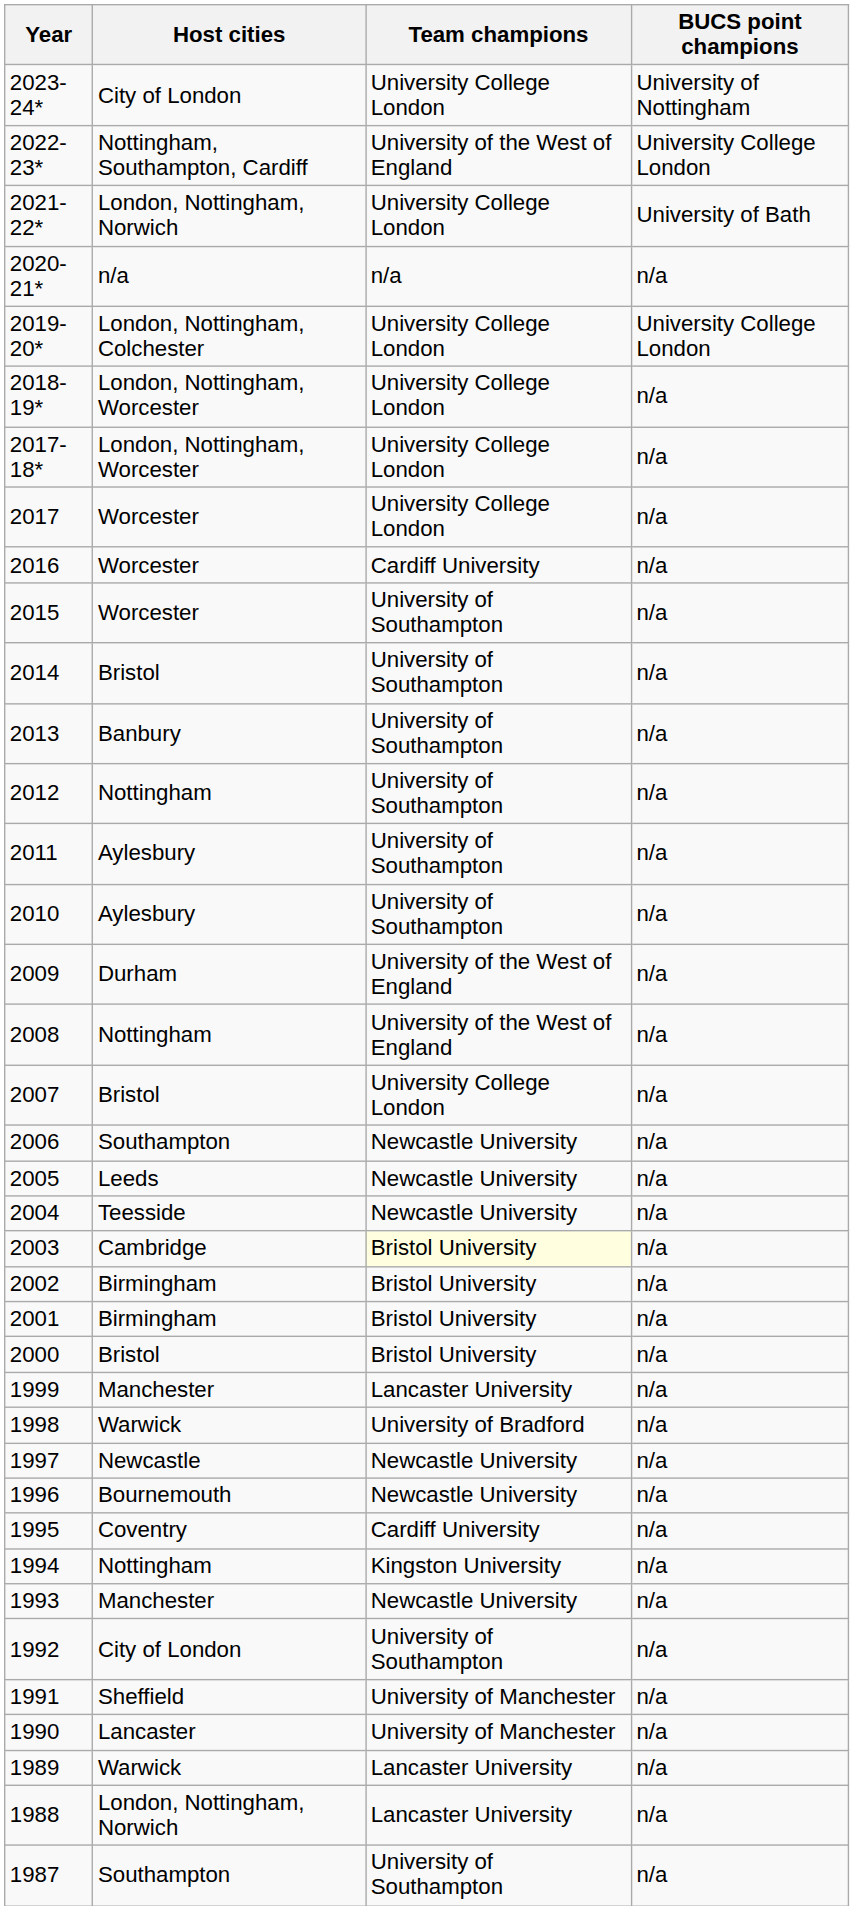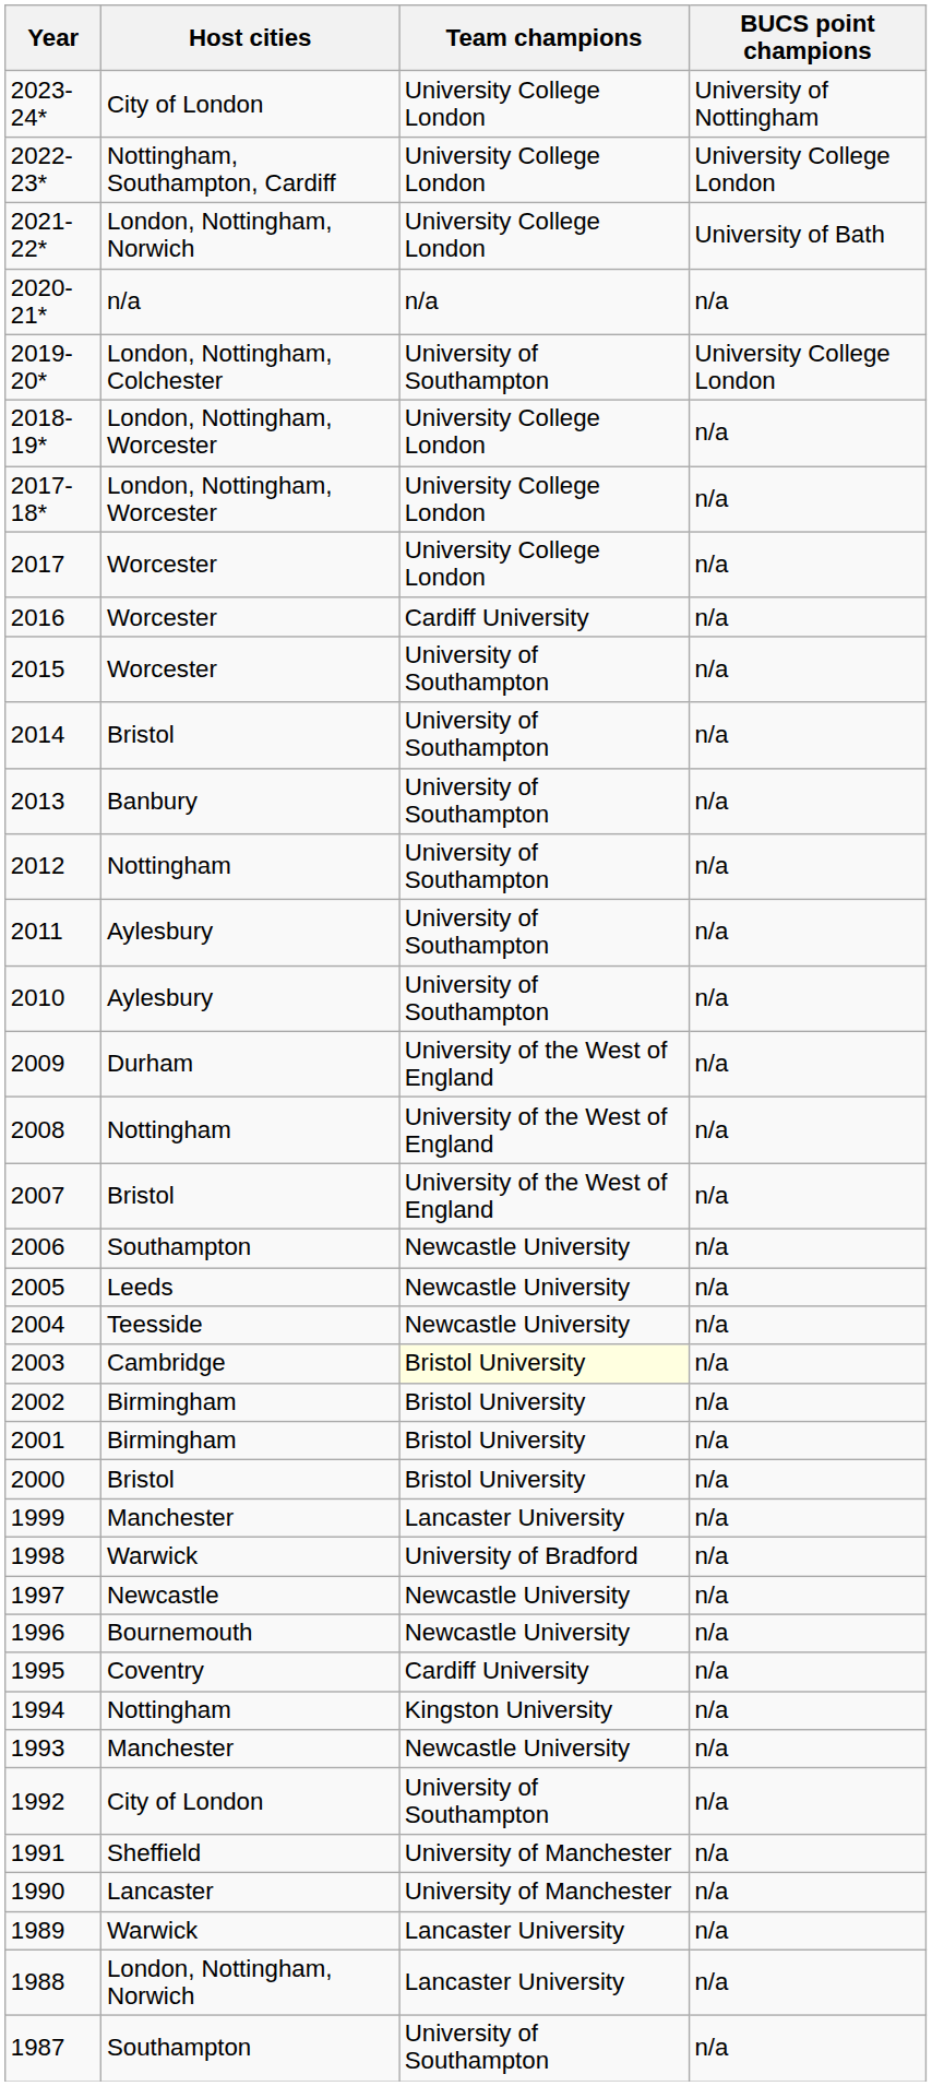 <table class="wikitable">
 <tr>
 <th>Year</th>
 <th>Host cities</th>
 <th>Team champions</th>
 <th>BUCS point champions</th>
 </tr>
 <tr>
 <td>2023-24*</td>
 <td>City of London</td>
 <td>University College London</td>
 <td>University of Nottingham</td>
 </tr>
 <tr>
 <td>2022-23*</td>
 <td>Nottingham, Southampton, Cardiff</td>
-<td>University of the West of England</td>
+<td>University College London</td>
 <td>University College London</td>
 </tr>
 <tr>
 <td>2021-22*</td>
 <td>London, Nottingham, Norwich</td>
 <td>University College London</td>
 <td>University of Bath</td>
 </tr>
 <tr>
 <td>2020-21*</td>
 <td>n/a</td>
 <td>n/a</td>
 <td>n/a</td>
 </tr>
 <tr>
 <td>2019-20*</td>
 <td>London, Nottingham, Colchester</td>
-<td>University College London</td>
+<td>University of Southampton</td>
 <td>University College London</td>
 </tr>
 <tr>
 <td>2018-19*</td>
 <td>London, Nottingham, Worcester</td>
 <td>University College London</td>
 <td>n/a</td>
 </tr>
 <tr>
 <td>2017-18*</td>
 <td>London, Nottingham, Worcester</td>
 <td>University College London</td>
 <td>n/a</td>
 </tr>
 <tr>
 <td>2017</td>
 <td>Worcester</td>
 <td>University College London</td>
 <td>n/a</td>
 </tr>
 <tr>
 <td>2016</td>
 <td>Worcester</td>
 <td>Cardiff University</td>
 <td>n/a</td>
 </tr>
 <tr>
 <td>2015</td>
 <td>Worcester</td>
 <td>University of Southampton</td>
 <td>n/a</td>
 </tr>
 <tr>
 <td>2014</td>
 <td>Bristol</td>
 <td>University of Southampton</td>
 <td>n/a</td>
 </tr>
 <tr>
 <td>2013</td>
 <td>Banbury</td>
 <td>University of Southampton</td>
 <td>n/a</td>
 </tr>
 <tr>
 <td>2012</td>
 <td>Nottingham</td>
 <td>University of Southampton</td>
 <td>n/a</td>
 </tr>
 <tr>
 <td>2011</td>
 <td>Aylesbury</td>
 <td>University of Southampton</td>
 <td>n/a</td>
 </tr>
 <tr>
 <td>2010</td>
 <td>Aylesbury</td>
 <td>University of Southampton</td>
 <td>n/a</td>
 </tr>
 <tr>
 <td>2009</td>
 <td>Durham</td>
 <td>University of the West of England</td>
 <td>n/a</td>
 </tr>
 <tr>
 <td>2008</td>
 <td>Nottingham</td>
 <td>University of the West of England</td>
 <td>n/a</td>
 </tr>
 <tr>
 <td>2007</td>
 <td>Bristol</td>
-<td>University College London</td>
+<td>University of the West of England</td>
 <td>n/a</td>
 </tr>
 <tr>
 <td>2006</td>
 <td>Southampton</td>
 <td>Newcastle University</td>
 <td>n/a</td>
 </tr>
 <tr>
 <td>2005</td>
 <td>Leeds</td>
 <td>Newcastle University</td>
 <td>n/a</td>
 </tr>
 <tr>
 <td>2004</td>
 <td>Teesside</td>
 <td>Newcastle University</td>
 <td>n/a</td>
 </tr>
 <tr>
 <td>2003</td>
 <td>Cambridge</td>
 <td style="background: lightyellow;">Bristol University</td>
 <td>n/a</td>
 </tr>
 <tr>
 <td>2002</td>
 <td>Birmingham</td>
 <td>Bristol University</td>
 <td>n/a</td>
 </tr>
 <tr>
 <td>2001</td>
 <td>Birmingham</td>
 <td>Bristol University</td>
 <td>n/a</td>
 </tr>
 <tr>
 <td>2000</td>
 <td>Bristol</td>
 <td>Bristol University</td>
 <td>n/a</td>
 </tr>
 <tr>
 <td>1999</td>
 <td>Manchester</td>
 <td>Lancaster University</td>
 <td>n/a</td>
 </tr>
 <tr>
 <td>1998</td>
 <td>Warwick</td>
 <td>University of Bradford</td>
 <td>n/a</td>
 </tr>
 <tr>
 <td>1997</td>
 <td>Newcastle</td>
 <td>Newcastle University</td>
 <td>n/a</td>
 </tr>
 <tr>
 <td>1996</td>
 <td>Bournemouth</td>
 <td>Newcastle University</td>
 <td>n/a</td>
 </tr>
 <tr>
 <td>1995</td>
 <td>Coventry</td>
 <td>Cardiff University</td>
 <td>n/a</td>
 </tr>
 <tr>
 <td>1994</td>
 <td>Nottingham</td>
 <td>Kingston University</td>
 <td>n/a</td>
 </tr>
 <tr>
 <td>1993</td>
 <td>Manchester</td>
 <td>Newcastle University</td>
 <td>n/a</td>
 </tr>
 <tr>
 <td>1992</td>
 <td>City of London</td>
 <td>University of Southampton</td>
 <td>n/a</td>
 </tr>
 <tr>
 <td>1991</td>
 <td>Sheffield</td>
 <td>University of Manchester</td>
 <td>n/a</td>
 </tr>
 <tr>
 <td>1990</td>
 <td>Lancaster</td>
 <td>University of Manchester</td>
 <td>n/a</td>
 </tr>
 <tr>
 <td>1989</td>
 <td>Warwick</td>
 <td>Lancaster University</td>
 <td>n/a</td>
 </tr>
 <tr>
 <td>1988</td>
 <td>London, Nottingham, Norwich</td>
 <td>Lancaster University</td>
 <td>n/a</td>
 </tr>
 <tr>
 <td>1987</td>
 <td>Southampton</td>
 <td>University of Southampton</td>
 <td>n/a</td>
 </tr>
 </table>
